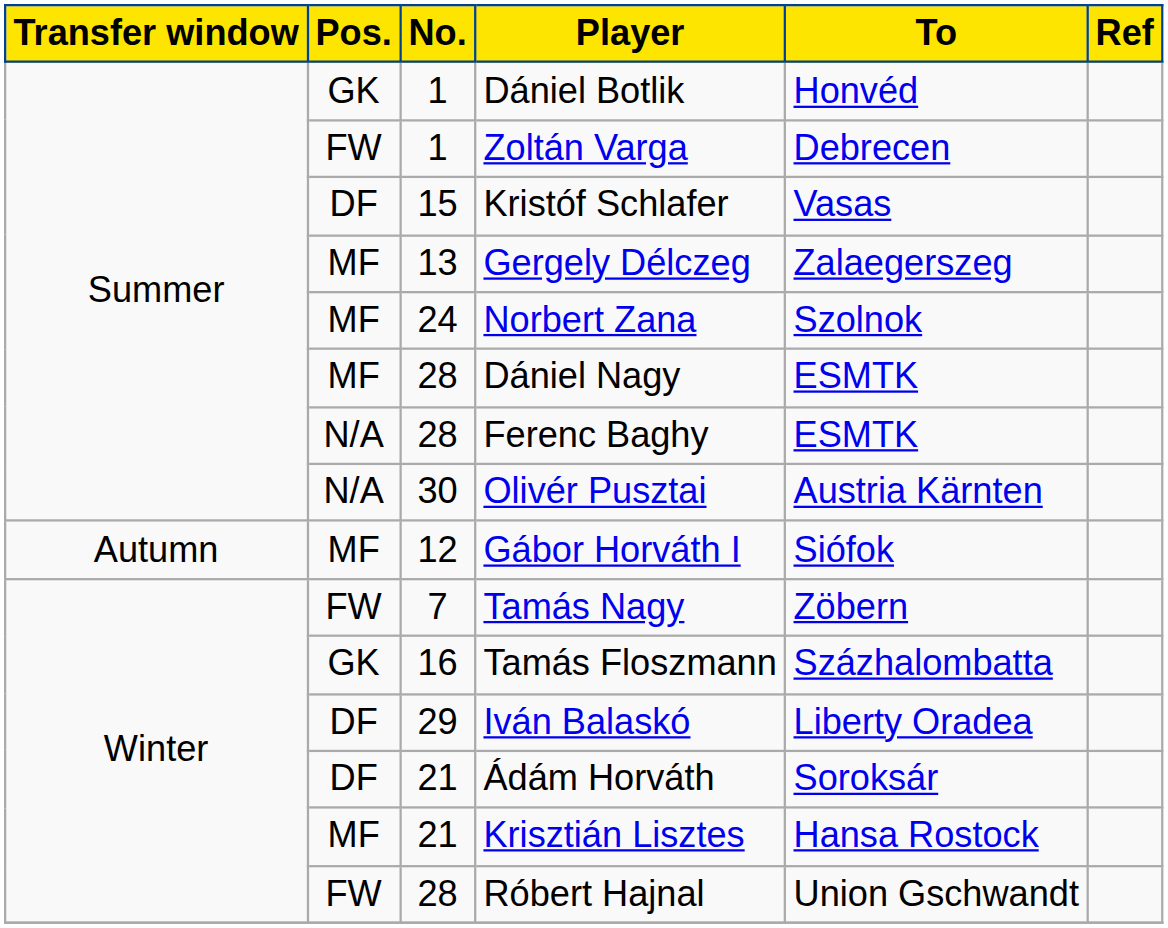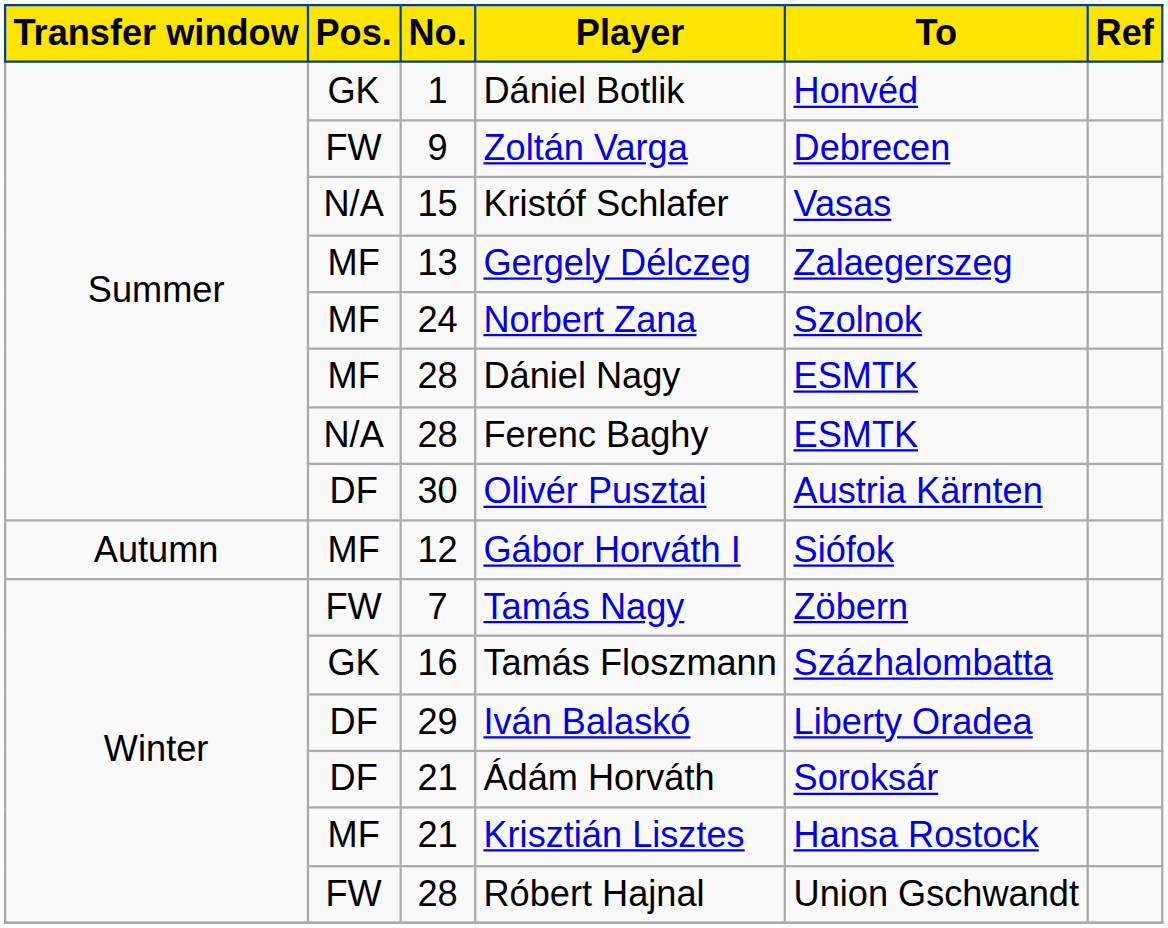 <table class="wikitable plainrowheaders sortable">
 <tr>
 <th style="background-color:#FDE500;color:black;border:1px solid #004292">Transfer window</th>
 <th style="background-color:#FDE500;color:black;border:1px solid #004292">Pos.</th>
 <th style="background-color:#FDE500;color:black;border:1px solid #004292">No.</th>
 <th style="background-color:#FDE500;color:black;border:1px solid #004292">Player</th>
 <th style="background-color:#FDE500;color:black;border:1px solid #004292">To</th>
 <th style="background-color:#FDE500;color:black;border:1px solid #004292">Ref</th>
 </tr>
 <tr>
 <td rowspan="8" style="text-align:center;">Summer</td>
 <td style="text-align:center;">GK</td>
 <td style="text-align:center;">1</td>
 <td style="text-align:left;"> Dániel Botlik</td>
 <td style="text-align:left;"><a href='#'>Honvéd</a></td>
 <td></td>
 </tr>
 <tr>
 <td style="text-align:center;">FW</td>
-<td style="text-align:center;">1</td>
+<td style="text-align:center;">9</td>
 <td style="text-align:left;"> <a href='#'>Zoltán Varga</a></td>
 <td style="text-align:left;"><a href='#'>Debrecen</a></td>
 <td></td>
 </tr>
 <tr>
-<td style="text-align:center;">DF</td>
+<td style="text-align:center;">N/A</td>
 <td style="text-align:center;">15</td>
 <td style="text-align:left;"> Kristóf Schlafer</td>
 <td style="text-align:left;"><a href='#'>Vasas</a></td>
 <td></td>
 </tr>
 <tr>
 <td style="text-align:center;">MF</td>
 <td style="text-align:center;">13</td>
 <td style="text-align:left;"> <a href='#'>Gergely Délczeg</a></td>
 <td style="text-align:left;"><a href='#'>Zalaegerszeg</a></td>
 <td></td>
 </tr>
 <tr>
 <td style="text-align:center;">MF</td>
 <td style="text-align:center;">24</td>
 <td style="text-align:left;"> <a href='#'>Norbert Zana</a></td>
 <td style="text-align:left;"><a href='#'>Szolnok</a></td>
 <td></td>
 </tr>
 <tr>
 <td style="text-align:center;">MF</td>
 <td style="text-align:center;">28</td>
 <td style="text-align:left;"> Dániel Nagy</td>
 <td style="text-align:left;"><a href='#'>ESMTK</a></td>
 <td></td>
 </tr>
 <tr>
 <td style="text-align:center;">N/A</td>
 <td style="text-align:center;">28</td>
 <td style="text-align:left;"> Ferenc Baghy</td>
 <td style="text-align:left;"><a href='#'>ESMTK</a></td>
 <td></td>
 </tr>
 <tr>
-<td style="text-align:center;">N/A</td>
+<td style="text-align:center;">DF</td>
 <td style="text-align:center;">30</td>
 <td style="text-align:left;"> <a href='#'>Olivér Pusztai</a></td>
 <td style="text-align:left;"> <a href='#'>Austria Kärnten</a></td>
 <td></td>
 </tr>
 <tr>
 <td style="text-align:center;">Autumn</td>
 <td style="text-align:center;">MF</td>
 <td style="text-align:center;">12</td>
 <td style="text-align:left;"> <a href='#'>Gábor Horváth I</a></td>
 <td style="text-align:left;"><a href='#'>Siófok</a></td>
 <td></td>
 </tr>
 <tr>
 <td rowspan="6" style="text-align:center;">Winter</td>
 <td style="text-align:center;">FW</td>
 <td style="text-align:center;">7</td>
 <td style="text-align:left;"> <a href='#'>Tamás Nagy</a></td>
 <td style="text-align:left;"> <a href='#'>Zöbern</a></td>
 <td></td>
 </tr>
 <tr>
 <td style="text-align:center;">GK</td>
 <td style="text-align:center;">16</td>
 <td style="text-align:left;"> Tamás Floszmann</td>
 <td style="text-align:left;"><a href='#'>Százhalombatta</a></td>
 <td></td>
 </tr>
 <tr>
 <td style="text-align:center;">DF</td>
 <td style="text-align:center;">29</td>
 <td style="text-align:left;"> <a href='#'>Iván Balaskó</a></td>
 <td style="text-align:left;"> <a href='#'>Liberty Oradea</a></td>
 <td></td>
 </tr>
 <tr>
 <td style="text-align:center;">DF</td>
 <td style="text-align:center;">21</td>
 <td style="text-align:left;"> Ádám Horváth</td>
 <td style="text-align:left;"><a href='#'>Soroksár</a></td>
 <td></td>
 </tr>
 <tr>
 <td style="text-align:center;">MF</td>
 <td style="text-align:center;">21</td>
 <td style="text-align:left;"> <a href='#'>Krisztián Lisztes</a></td>
 <td style="text-align:left;"> <a href='#'>Hansa Rostock</a></td>
 <td></td>
 </tr>
 <tr>
 <td style="text-align:center;">FW</td>
 <td style="text-align:center;">28</td>
 <td style="text-align:left;"> Róbert Hajnal</td>
 <td style="text-align:left;"> Union Gschwandt</td>
 <td></td>
 </tr>
 <tr>
 </tr>
 </table>
